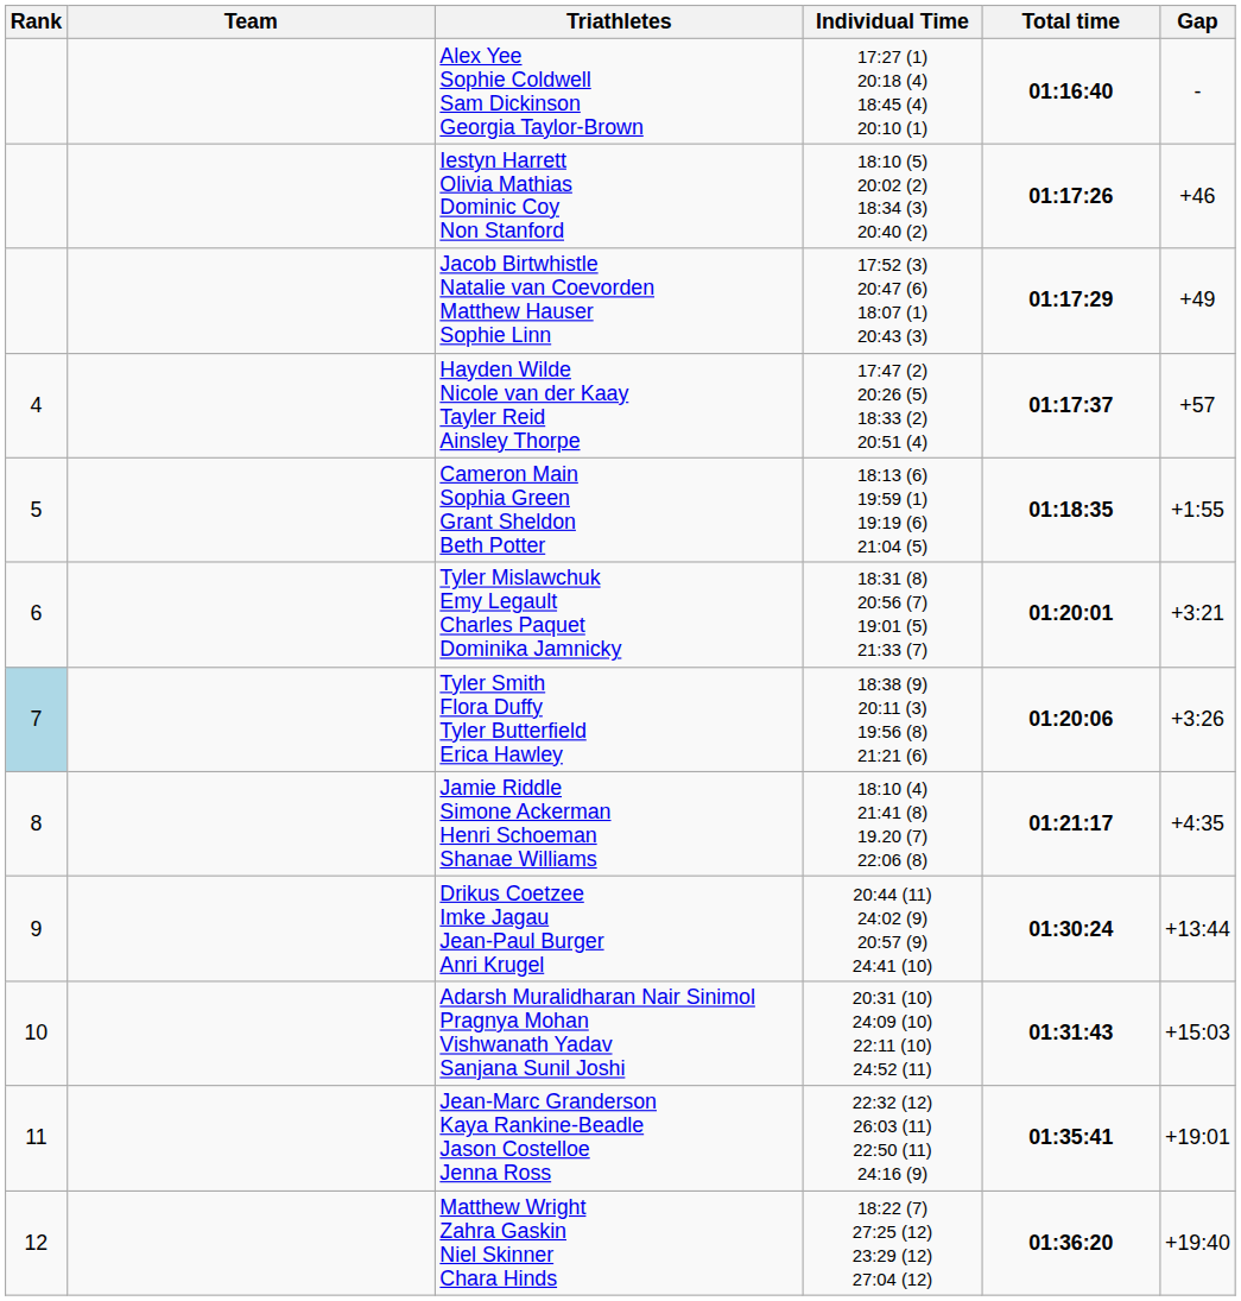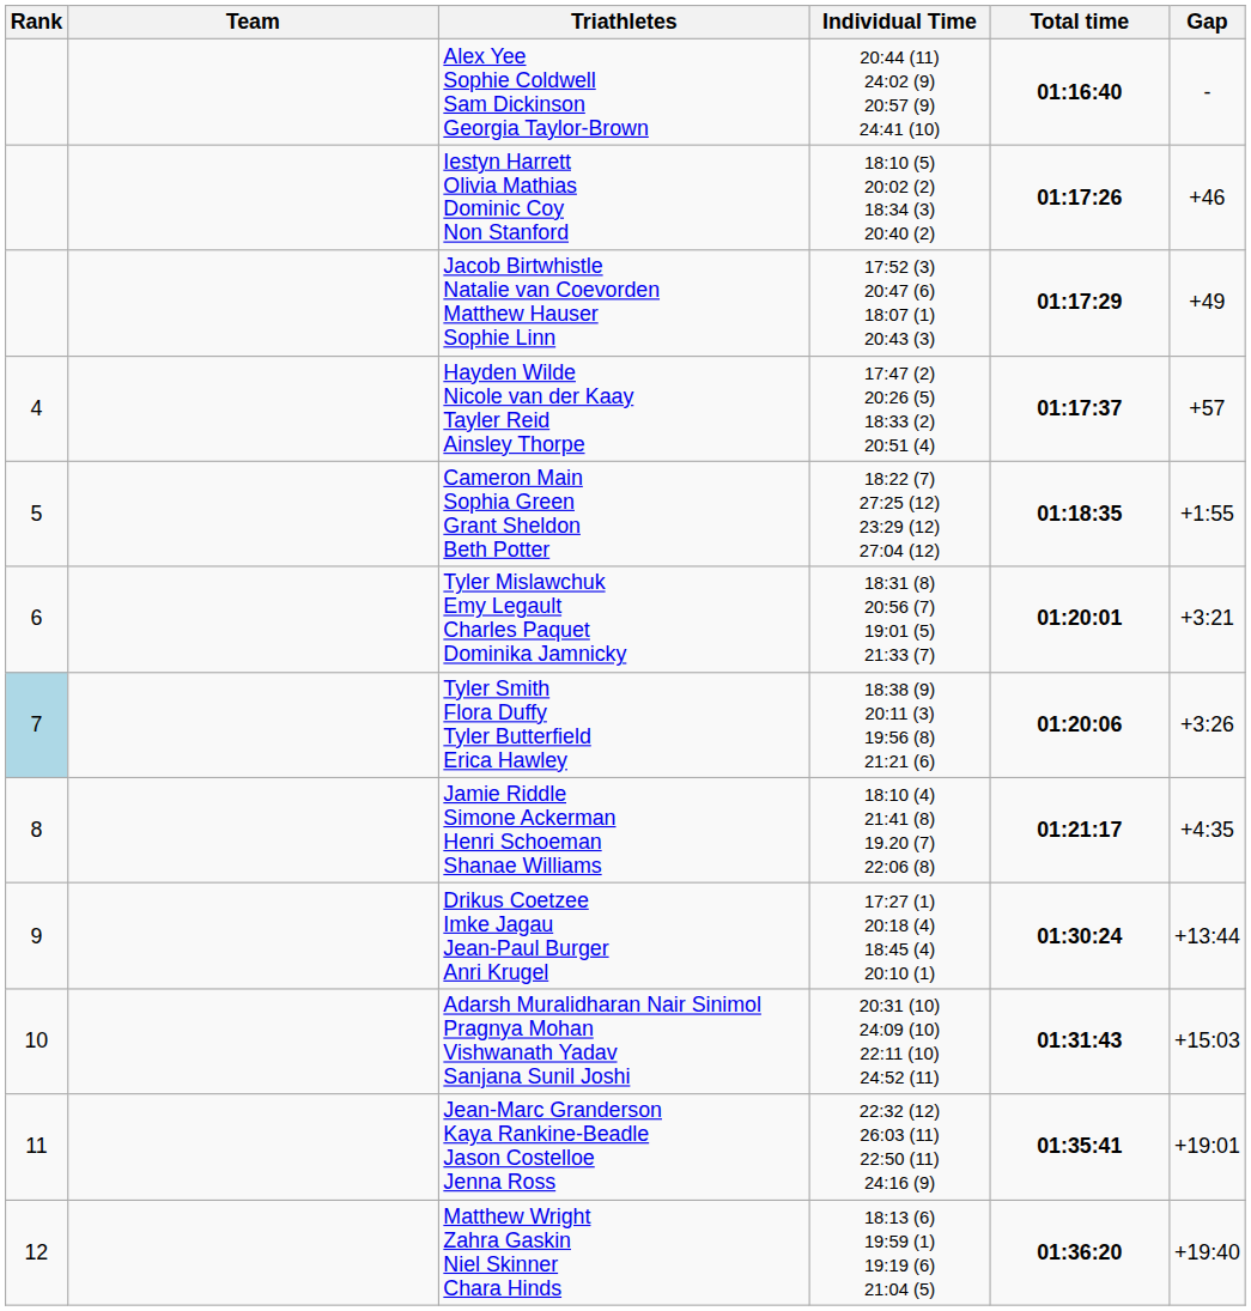 <table class="wikitable" style="text-align:center">
 <tr>
 <th>Rank</th>
 <th style="width:17em">Team</th>
 <th style="width:17em">Triathletes</th>
 <th style="width:8em">Individual Time</th>
 <th style="width:8em">Total time</th>
 <th>Gap</th>
 </tr>
 <tr>
 <td></td>
 <td align="left"><strong></strong></td>
 <td align="left"><a href='#'>Alex Yee</a><br><a href='#'>Sophie Coldwell</a><br><a href='#'>Sam Dickinson</a> <br><a href='#'>Georgia Taylor-Brown</a></td>
-<td><small>17:27 (1)<br>20:18 (4)<br>18:45 (4)<br>20:10 (1)</small></td>
+<td><small>20:44 (11)<br>24:02 (9)<br>20:57 (9)<br>24:41 (10)</small></td>
 <td><strong>01:16:40</strong></td>
 <td>-</td>
 </tr>
 <tr>
 <td></td>
 <td align="left"><strong></strong></td>
 <td align="left"><a href='#'>Iestyn Harrett</a><br><a href='#'>Olivia Mathias</a><br><a href='#'>Dominic Coy</a><br><a href='#'>Non Stanford</a></td>
 <td><small>18:10 (5)<br>20:02 (2)<br>18:34 (3)<br>20:40 (2)</small></td>
 <td><strong>01:17:26</strong></td>
 <td>+46</td>
 </tr>
 <tr>
 <td></td>
 <td align="left"><strong></strong></td>
 <td align="left"><a href='#'>Jacob Birtwhistle</a><br><a href='#'>Natalie van Coevorden</a><br><a href='#'>Matthew Hauser</a><br><a href='#'>Sophie Linn</a></td>
 <td><small>17:52 (3)<br>20:47 (6)<br>18:07 (1)<br>20:43 (3)</small></td>
 <td><strong>01:17:29</strong></td>
 <td>+49</td>
 </tr>
 <tr>
 <td>4</td>
 <td align="left"><strong></strong></td>
 <td align="left"><a href='#'>Hayden Wilde</a><br><a href='#'>Nicole van der Kaay</a><br><a href='#'>Tayler Reid</a><br><a href='#'>Ainsley Thorpe</a></td>
 <td><small>17:47 (2)<br>20:26 (5)<br>18:33 (2)<br>20:51 (4)</small></td>
 <td><strong>01:17:37</strong></td>
 <td>+57</td>
 </tr>
 <tr>
 <td>5</td>
 <td align="left"><strong></strong></td>
 <td align="left"><a href='#'>Cameron Main</a><br><a href='#'>Sophia Green</a><br><a href='#'>Grant Sheldon</a><br><a href='#'>Beth Potter</a></td>
-<td><small>18:13 (6)<br>19:59 (1)<br>19:19 (6)<br>21:04 (5)</small></td>
+<td><small>18:22 (7)<br>27:25 (12)<br>23:29 (12)<br>27:04 (12)</small></td>
 <td><strong>01:18:35</strong></td>
 <td>+1:55</td>
 </tr>
 <tr>
 <td>6</td>
 <td align="left"><strong></strong></td>
 <td align="left"><a href='#'>Tyler Mislawchuk</a><br><a href='#'>Emy Legault</a><br><a href='#'>Charles Paquet</a><br><a href='#'>Dominika Jamnicky</a></td>
 <td><small>18:31 (8)<br>20:56 (7)<br>19:01 (5)<br>21:33 (7)</small></td>
 <td><strong>01:20:01</strong></td>
 <td>+3:21</td>
 </tr>
 <tr>
 <td style="background: lightblue;">7</td>
 <td align="left"><strong></strong></td>
 <td align="left"><a href='#'>Tyler Smith</a><br><a href='#'>Flora Duffy</a><br><a href='#'>Tyler Butterfield</a><br><a href='#'>Erica Hawley</a></td>
 <td><small>18:38 (9)<br>20:11 (3)<br>19:56 (8)<br>21:21 (6)</small></td>
 <td><strong>01:20:06</strong></td>
 <td>+3:26</td>
 </tr>
 <tr>
 <td>8</td>
 <td align="left"><strong></strong></td>
 <td align="left"><a href='#'>Jamie Riddle</a><br><a href='#'>Simone Ackerman</a><br><a href='#'>Henri Schoeman</a><br><a href='#'>Shanae Williams</a></td>
 <td><small>18:10 (4)<br>21:41 (8)<br>19.20 (7)<br>22:06 (8)</small></td>
 <td><strong>01:21:17</strong></td>
 <td>+4:35</td>
 </tr>
 <tr>
 <td>9</td>
 <td align="left"><strong></strong></td>
 <td align="left"><a href='#'>Drikus Coetzee</a><br><a href='#'>Imke Jagau</a><br><a href='#'>Jean-Paul Burger</a><br><a href='#'>Anri Krugel</a></td>
-<td><small>20:44 (11)<br>24:02 (9)<br>20:57 (9)<br>24:41 (10)</small></td>
+<td><small>17:27 (1)<br>20:18 (4)<br>18:45 (4)<br>20:10 (1)</small></td>
 <td><strong>01:30:24</strong></td>
 <td>+13:44</td>
 </tr>
 <tr>
 <td>10</td>
 <td align="left"><strong></strong></td>
 <td align="left"><a href='#'>Adarsh Muralidharan Nair Sinimol</a><br><a href='#'>Pragnya Mohan</a><br><a href='#'>Vishwanath Yadav</a><br><a href='#'>Sanjana Sunil Joshi</a></td>
 <td><small>20:31 (10)<br>24:09 (10)<br>22:11 (10)<br>24:52 (11)</small></td>
 <td><strong>01:31:43</strong></td>
 <td>+15:03</td>
 </tr>
 <tr>
 <td>11</td>
 <td align="left"><strong></strong></td>
 <td align="left"><a href='#'>Jean-Marc Granderson</a><br><a href='#'>Kaya Rankine-Beadle</a><br><a href='#'>Jason Costelloe</a><br><a href='#'>Jenna Ross</a></td>
 <td><small>22:32 (12)<br>26:03 (11)<br>22:50 (11)<br>24:16 (9)</small></td>
 <td><strong>01:35:41</strong></td>
 <td>+19:01</td>
 </tr>
 <tr>
 <td>12</td>
 <td align="left"><strong></strong></td>
 <td align="left"><a href='#'>Matthew Wright</a><br><a href='#'>Zahra Gaskin</a><br><a href='#'>Niel Skinner</a><br><a href='#'>Chara Hinds</a></td>
-<td><small>18:22 (7)<br>27:25 (12)<br>23:29 (12)<br>27:04 (12)</small></td>
+<td><small>18:13 (6)<br>19:59 (1)<br>19:19 (6)<br>21:04 (5)</small></td>
 <td><strong>01:36:20</strong></td>
 <td>+19:40</td>
 </tr>
 </table>
